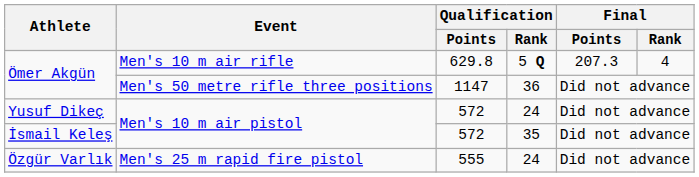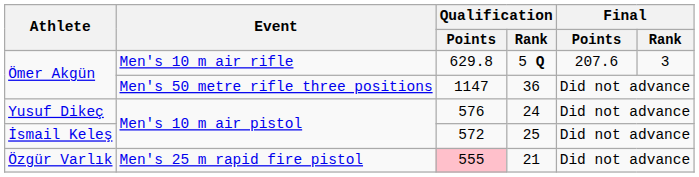 <table class="wikitable" style="font-size:90%">
 <tr>
 <th rowspan="2">Athlete</th>
 <th rowspan="2">Event</th>
 <th colspan=2>Qualification</th>
 <th colspan=2>Final</th>
 </tr>
 <tr style="font-size:95%">
 <th>Points</th>
 <th>Rank</th>
 <th>Points</th>
 <th>Rank</th>
 </tr>
 <tr align=center>
 <td align=left rowspan=2><a href='#'>Ömer Akgün</a></td>
 <td align=left><a href='#'>Men's 10 m air rifle</a></td>
 <td>629.8</td>
 <td>5 <strong>Q</strong></td>
-<td>207.3</td>
-<td>4</td>
+<td>207.6</td>
+<td>3</td>
 </tr>
 <tr align=center>
 <td align=left><a href='#'>Men's 50 metre rifle three positions</a></td>
 <td>1147</td>
 <td>36</td>
 <td colspan=2>Did not advance</td>
 </tr>
 <tr align=center>
 <td align=left><a href='#'>Yusuf Dikeç</a></td>
 <td align=left rowspan=2><a href='#'>Men's 10 m air pistol</a></td>
-<td>572</td>
+<td>576</td>
 <td>24</td>
 <td colspan=2>Did not advance</td>
 </tr>
 <tr align=center>
 <td align=left><a href='#'>İsmail Keleş</a></td>
 <td>572</td>
-<td>35</td>
+<td>25</td>
 <td colspan=2>Did not advance</td>
 </tr>
 <tr align=center>
 <td align=left><a href='#'>Özgür Varlık</a></td>
 <td align=left><a href='#'>Men's 25 m rapid fire pistol</a></td>
-<td>555</td>
-<td>24</td>
+<td style="background: pink;">555</td>
+<td>21</td>
 <td colspan=2>Did not advance</td>
 </tr>
 </table>
